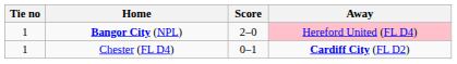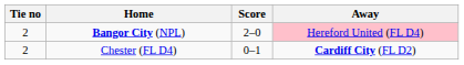 <table class="wikitable" style="text-align:center">
 <tr>
 <th width=50>Tie no</th>
 <th width=250>Home</th>
 <th width=50>Score</th>
 <th width=250>Away</th>
 </tr>
 <tr>
-<td>1</td>
+<td>2</td>
 <td><strong><a href='#'>Bangor City</a></strong> (<a href='#'>NPL</a>)</td>
 <td>2–0</td>
 <td style="background: pink;"><a href='#'>Hereford United</a> (<a href='#'>FL D4</a>)</td>
 </tr>
 <tr>
-<td>1</td>
+<td>2</td>
 <td><a href='#'>Chester</a> (<a href='#'>FL D4</a>)</td>
 <td>0–1</td>
 <td><strong><a href='#'>Cardiff City</a></strong> (<a href='#'>FL D2</a>)</td>
 </tr>
 </table>
